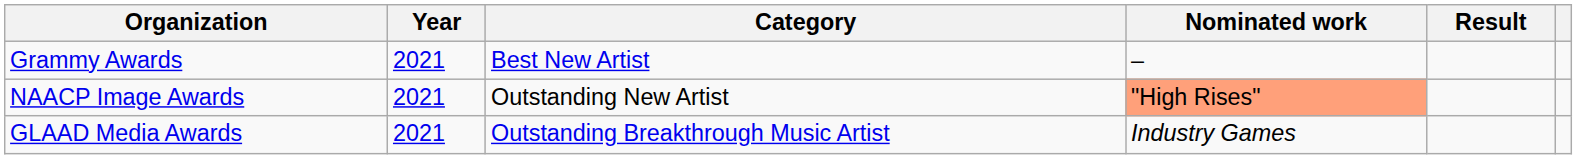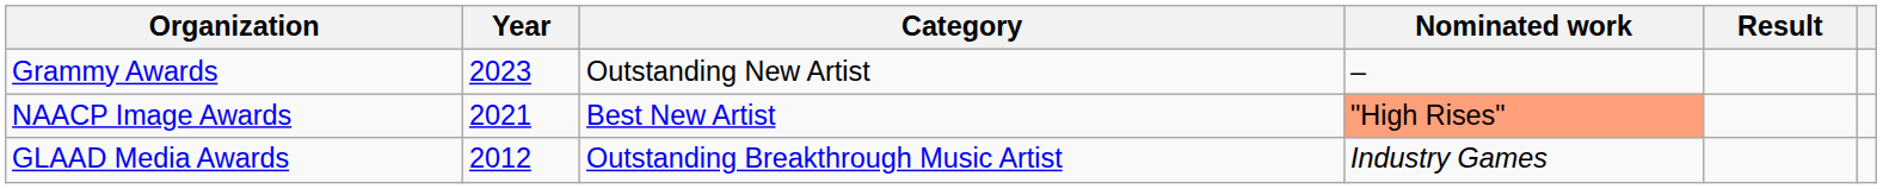 <table class="wikitable sortable plainrowheaders" style="width: 85%;">
 <tr>
 <th scope="col">Organization</th>
 <th scope="col">Year</th>
 <th scope="col">Category</th>
 <th scope="col">Nominated work</th>
 <th scope="col">Result</th>
 <th scope="col" class="unsortable"></th>
 </tr>
 <tr>
 <td><a href='#'>Grammy Awards</a></td>
-<td><a href='#'>2021</a></td>
-<td><a href='#'>Best New Artist</a></td>
+<td><a href='#'>2023</a></td>
+<td>Outstanding New Artist</td>
 <td>–</td>
 <td></td>
 <td style="text-align:center;"></td>
 </tr>
 <tr>
 <td><a href='#'>NAACP Image Awards</a></td>
 <td><a href='#'>2021</a></td>
-<td>Outstanding New Artist</td>
+<td><a href='#'>Best New Artist</a></td>
 <td style="background: lightsalmon;">"High Rises"</td>
 <td></td>
 <td style="text-align:center;"></td>
 </tr>
 <tr>
 <td><a href='#'>GLAAD Media Awards</a></td>
-<td><a href='#'>2021</a></td>
+<td><a href='#'>2012</a></td>
 <td><a href='#'>Outstanding Breakthrough Music Artist</a></td>
 <td><em>Industry Games</em></td>
 <td></td>
 <td style="text-align:center;"></td>
 </tr>
 </table>
